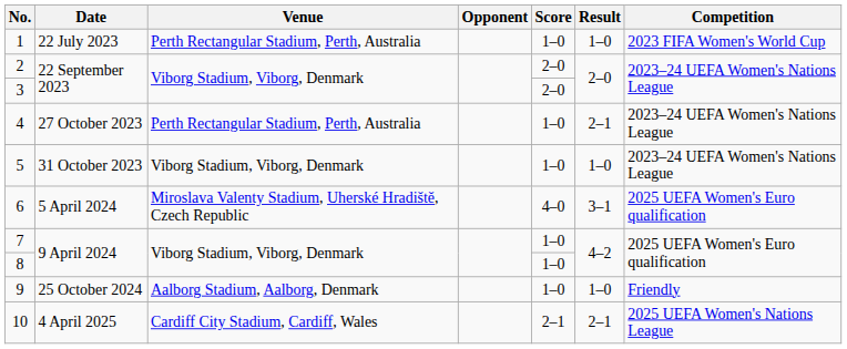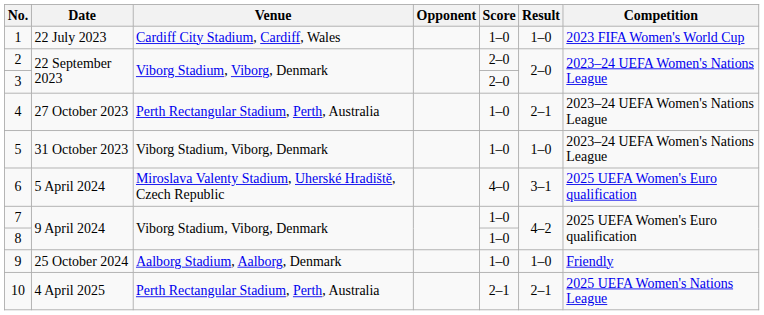 <table class="wikitable sortable">
 <tr>
 <th scope="col">No.</th>
 <th scope="col">Date</th>
 <th scope="col">Venue</th>
 <th scope="col">Opponent</th>
 <th scope="col">Score</th>
 <th scope="col">Result</th>
 <th scope="col">Competition</th>
 </tr>
 <tr>
 <td align="center">1</td>
 <td>22 July 2023</td>
-<td><a href='#'>Perth Rectangular Stadium</a>, <a href='#'>Perth</a>, Australia</td>
+<td><a href='#'>Cardiff City Stadium</a>, <a href='#'>Cardiff</a>, Wales</td>
 <td></td>
 <td align="center">1–0</td>
 <td align="center">1–0</td>
 <td><a href='#'>2023 FIFA Women's World Cup</a></td>
 </tr>
 <tr>
 <td align="center">2</td>
 <td rowspan="2">22 September 2023</td>
 <td rowspan="2"><a href='#'>Viborg Stadium</a>, <a href='#'>Viborg</a>, Denmark</td>
 <td rowspan="2"></td>
 <td align="center">2–0</td>
 <td rowspan="2" style="text-align:center">2–0</td>
 <td rowspan="2"><a href='#'>2023–24 UEFA Women's Nations League</a></td>
 </tr>
 <tr>
 <td align="center">3</td>
 <td align="center">2–0</td>
 </tr>
 <tr>
 <td align="center">4</td>
 <td>27 October 2023</td>
 <td><a href='#'>Perth Rectangular Stadium</a>, <a href='#'>Perth</a>, Australia</td>
 <td></td>
 <td align="center">1–0</td>
 <td align="center">2–1</td>
 <td>2023–24 UEFA Women's Nations League</td>
 </tr>
 <tr>
 <td align="center">5</td>
 <td>31 October 2023</td>
 <td>Viborg Stadium, Viborg, Denmark</td>
 <td></td>
 <td align="center">1–0</td>
 <td align="center">1–0</td>
 <td>2023–24 UEFA Women's Nations League</td>
 </tr>
 <tr>
 <td align="center">6</td>
 <td>5 April 2024</td>
 <td><a href='#'>Miroslava Valenty Stadium</a>, <a href='#'>Uherské Hradiště</a>, Czech Republic</td>
 <td></td>
 <td align="center">4–0</td>
 <td align="center">3–1</td>
 <td><a href='#'>2025 UEFA Women's Euro qualification</a></td>
 </tr>
 <tr>
 <td align="center">7</td>
 <td rowspan="2">9 April 2024</td>
 <td rowspan="2">Viborg Stadium, Viborg, Denmark</td>
 <td rowspan="2"></td>
 <td align="center">1–0</td>
 <td rowspan="2" style="text-align:center">4–2</td>
 <td rowspan="2">2025 UEFA Women's Euro qualification</td>
 </tr>
 <tr>
 <td align="center">8</td>
 <td align="center">1–0</td>
 </tr>
 <tr>
 <td align="center">9</td>
 <td>25 October 2024</td>
 <td><a href='#'>Aalborg Stadium</a>, <a href='#'>Aalborg</a>, Denmark</td>
 <td></td>
 <td align="center">1–0</td>
 <td align="center">1–0</td>
 <td><a href='#'>Friendly</a></td>
 </tr>
 <tr>
 <td align="center">10</td>
 <td>4 April 2025</td>
-<td><a href='#'>Cardiff City Stadium</a>, <a href='#'>Cardiff</a>, Wales</td>
+<td><a href='#'>Perth Rectangular Stadium</a>, <a href='#'>Perth</a>, Australia</td>
 <td></td>
 <td align="center">2–1</td>
 <td align="center">2–1</td>
 <td><a href='#'>2025 UEFA Women's Nations League</a></td>
 </tr>
 </table>
